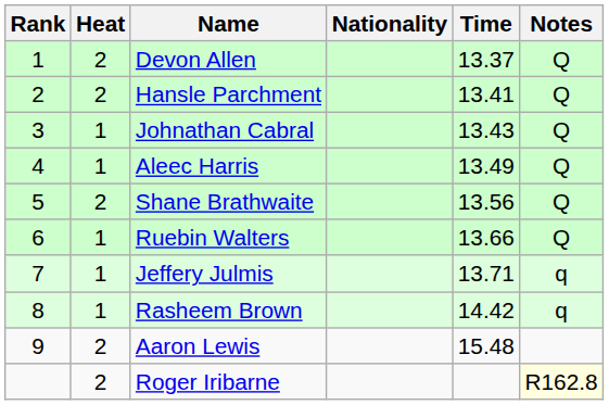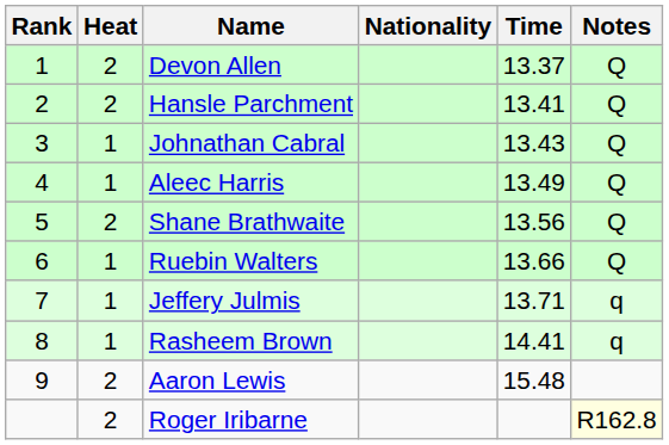 <table class="wikitable sortable" style="text-align:center;font-size:95%">
 <tr>
 <th>Rank</th>
 <th>Heat</th>
 <th>Name</th>
 <th>Nationality</th>
 <th>Time</th>
 <th>Notes</th>
 </tr>
 <tr bgcolor=ccffcc>
 <td>1</td>
 <td>2</td>
 <td align=left><a href='#'>Devon Allen</a></td>
 <td align=left></td>
 <td>13.37</td>
 <td>Q</td>
 </tr>
 <tr bgcolor=ccffcc>
 <td>2</td>
 <td>2</td>
 <td align=left><a href='#'>Hansle Parchment</a></td>
 <td align=left></td>
 <td>13.41</td>
 <td>Q</td>
 </tr>
 <tr bgcolor=ccffcc>
 <td>3</td>
 <td>1</td>
 <td align=left><a href='#'>Johnathan Cabral</a></td>
 <td align=left></td>
 <td>13.43</td>
 <td>Q</td>
 </tr>
 <tr bgcolor=ccffcc>
 <td>4</td>
 <td>1</td>
 <td align=left><a href='#'>Aleec Harris</a></td>
 <td align=left></td>
 <td>13.49</td>
 <td>Q</td>
 </tr>
 <tr bgcolor=ccffcc>
 <td>5</td>
 <td>2</td>
 <td align=left><a href='#'>Shane Brathwaite</a></td>
 <td align=left></td>
 <td>13.56</td>
 <td>Q</td>
 </tr>
 <tr bgcolor=ccffcc>
 <td>6</td>
 <td>1</td>
 <td align=left><a href='#'>Ruebin Walters</a></td>
 <td align=left></td>
 <td>13.66</td>
 <td>Q</td>
 </tr>
 <tr bgcolor=ddffdd>
 <td>7</td>
 <td>1</td>
 <td align=left><a href='#'>Jeffery Julmis</a></td>
 <td align=left></td>
 <td>13.71</td>
 <td>q</td>
 </tr>
 <tr bgcolor=ddffdd>
 <td>8</td>
 <td>1</td>
 <td align=left><a href='#'>Rasheem Brown</a></td>
 <td align=left></td>
-<td>14.42</td>
+<td>14.41</td>
 <td>q</td>
 </tr>
 <tr>
 <td>9</td>
 <td>2</td>
 <td align=left><a href='#'>Aaron Lewis</a></td>
 <td align=left></td>
 <td>15.48</td>
 <td></td>
 </tr>
 <tr>
 <td></td>
 <td>2</td>
 <td align=left><a href='#'>Roger Iribarne</a></td>
 <td align=left></td>
 <td></td>
 <td style="background: lightyellow;">R162.8</td>
 </tr>
 </table>
